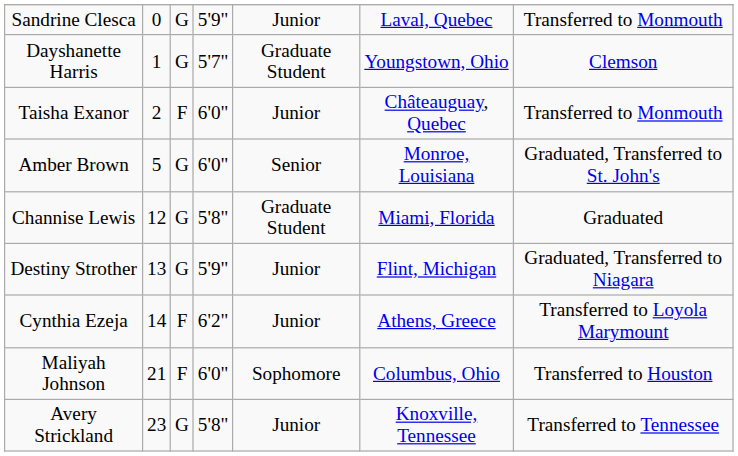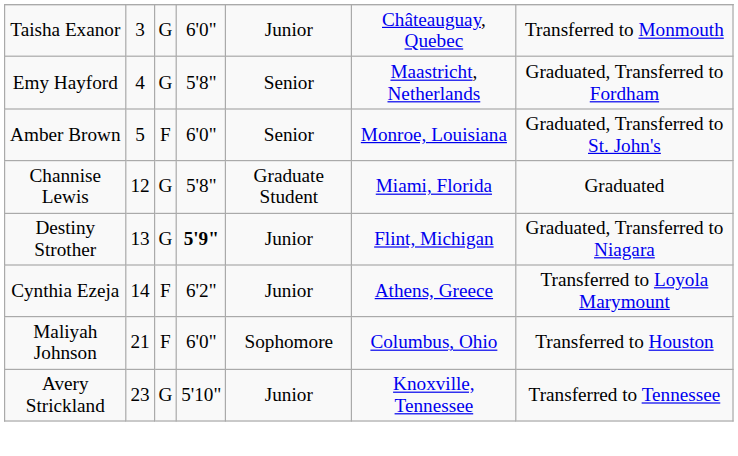 <table class="wikitable sortable" border="1" style="text-align: center;">
 <tr align=center>
 </tr>
 <tr>
-<td>Sandrine Clesca</td>
-<td>0</td>
+<td>Taisha Exanor</td>
+<td>3</td>
 <td>G</td>
-<td>5'9"</td>
-<td>Junior</td>
-<td><a href='#'>Laval, Quebec</a></td>
-<td>Transferred to <a href='#'>Monmouth</a></td>
-</tr>
-<tr>
-<td>Dayshanette Harris</td>
-<td>1</td>
-<td>G</td>
-<td>5'7"</td>
-<td>Graduate Student</td>
-<td><a href='#'>Youngstown, Ohio</a></td>
-<td><a href='#'>Clemson</a></td>
-</tr>
-<tr>
-<td>Taisha Exanor</td>
-<td>2</td>
-<td>F</td>
 <td>6'0"</td>
 <td>Junior</td>
 <td><a href='#'>Châteauguay</a>, <a href='#'>Quebec</a></td>
 <td>Transferred to <a href='#'>Monmouth</a></td>
 </tr>
 <tr>
+<td>Emy Hayford</td>
+<td>4</td>
+<td>G</td>
+<td>5'8"</td>
+<td>Senior</td>
+<td><a href='#'>Maastricht</a>, <a href='#'>Netherlands</a></td>
+<td>Graduated, Transferred to <a href='#'>Fordham</a></td>
+</tr>
+<tr>
 <td>Amber Brown</td>
 <td>5</td>
-<td>G</td>
+<td>F</td>
 <td>6'0"</td>
 <td>Senior</td>
 <td><a href='#'>Monroe, Louisiana</a></td>
 <td>Graduated, Transferred to <a href='#'>St. John's</a></td>
 </tr>
 <tr>
 <td>Channise Lewis</td>
 <td>12</td>
 <td>G</td>
 <td>5'8"</td>
 <td>Graduate Student</td>
 <td><a href='#'>Miami, Florida</a></td>
 <td>Graduated</td>
 </tr>
 <tr>
 <td>Destiny Strother</td>
 <td>13</td>
 <td>G</td>
-<td>5'9"</td>
+<td><strong>5'9"</strong></td>
 <td>Junior</td>
 <td><a href='#'>Flint, Michigan</a></td>
 <td>Graduated, Transferred to <a href='#'>Niagara</a></td>
 </tr>
 <tr>
 <td>Cynthia Ezeja</td>
 <td>14</td>
 <td>F</td>
 <td>6'2"</td>
 <td> Junior</td>
 <td><a href='#'>Athens, Greece</a></td>
 <td>Transferred to <a href='#'>Loyola Marymount</a></td>
 </tr>
 <tr>
 <td>Maliyah Johnson</td>
 <td>21</td>
 <td>F</td>
 <td>6'0"</td>
 <td>Sophomore</td>
 <td><a href='#'>Columbus, Ohio</a></td>
 <td>Transferred to <a href='#'>Houston</a></td>
 </tr>
 <tr>
 <td>Avery Strickland</td>
 <td>23</td>
 <td>G</td>
-<td>5'8"</td>
+<td>5'10"</td>
 <td>Junior</td>
 <td><a href='#'>Knoxville, Tennessee</a></td>
 <td>Transferred to <a href='#'>Tennessee</a></td>
 </tr>
 </table>
